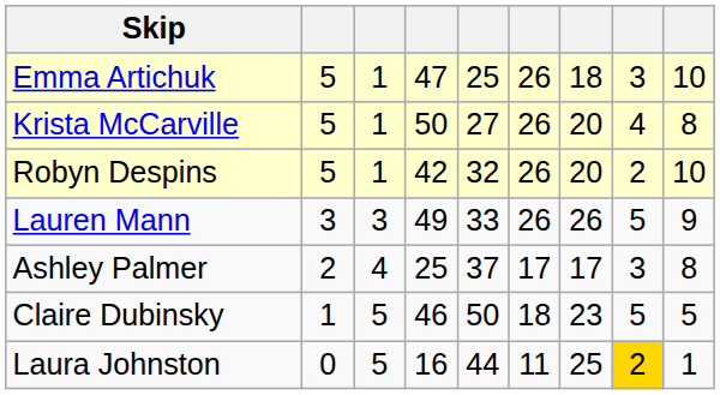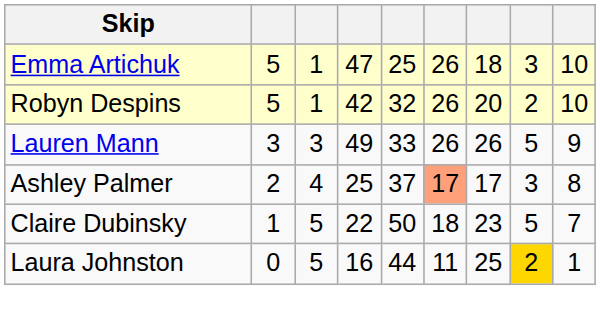 <table class=wikitable style="text-align:center;">
 <tr>
 <th width=150>Skip</th>
 <th width=20></th>
 <th width=20></th>
 <th width=20></th>
 <th width=20></th>
 <th width=20></th>
 <th width=20></th>
 <th width=20></th>
 <th width=20></th>
 </tr>
 <tr bgcolor=#ffffcc>
 <td style="text-align:left;"><a href='#'>Emma Artichuk</a></td>
 <td>5</td>
 <td>1</td>
 <td>47</td>
 <td>25</td>
 <td>26</td>
 <td>18</td>
 <td>3</td>
 <td>10</td>
-</tr>
-<tr bgcolor=#ffffcc>
-<td style="text-align:left;"><a href='#'>Krista McCarville</a></td>
-<td>5</td>
-<td>1</td>
-<td>50</td>
-<td>27</td>
-<td>26</td>
-<td>20</td>
-<td>4</td>
-<td>8</td>
 </tr>
 <tr bgcolor=#ffffcc>
 <td style="text-align:left;">Robyn Despins</td>
 <td>5</td>
 <td>1</td>
 <td>42</td>
 <td>32</td>
 <td>26</td>
 <td>20</td>
 <td>2</td>
 <td>10</td>
 </tr>
 <tr>
 <td style="text-align:left;"><a href='#'>Lauren Mann</a></td>
 <td>3</td>
 <td>3</td>
 <td>49</td>
 <td>33</td>
 <td>26</td>
 <td>26</td>
 <td>5</td>
 <td>9</td>
 </tr>
 <tr>
 <td style="text-align:left;">Ashley Palmer</td>
 <td>2</td>
 <td>4</td>
 <td>25</td>
 <td>37</td>
-<td>17</td>
+<td style="background: lightsalmon;">17</td>
 <td>17</td>
 <td>3</td>
 <td>8</td>
 </tr>
 <tr>
 <td style="text-align:left;">Claire Dubinsky</td>
 <td>1</td>
 <td>5</td>
-<td>46</td>
+<td>22</td>
 <td>50</td>
 <td>18</td>
 <td>23</td>
 <td>5</td>
-<td>5</td>
+<td>7</td>
 </tr>
 <tr>
 <td style="text-align:left;">Laura Johnston</td>
 <td>0</td>
 <td>5</td>
 <td>16</td>
 <td>44</td>
 <td>11</td>
 <td>25</td>
 <td style="background: gold;">2</td>
 <td>1</td>
 </tr>
 </table>
